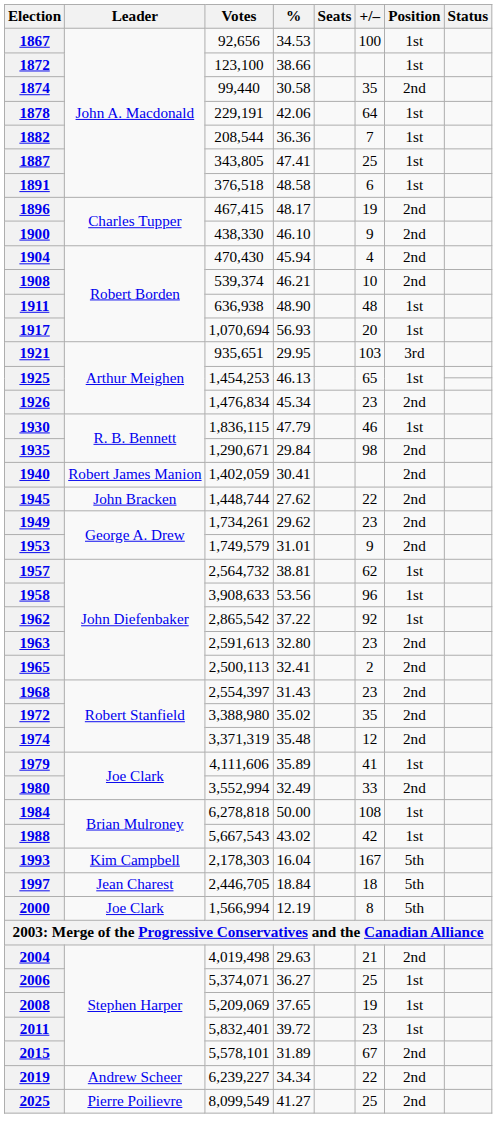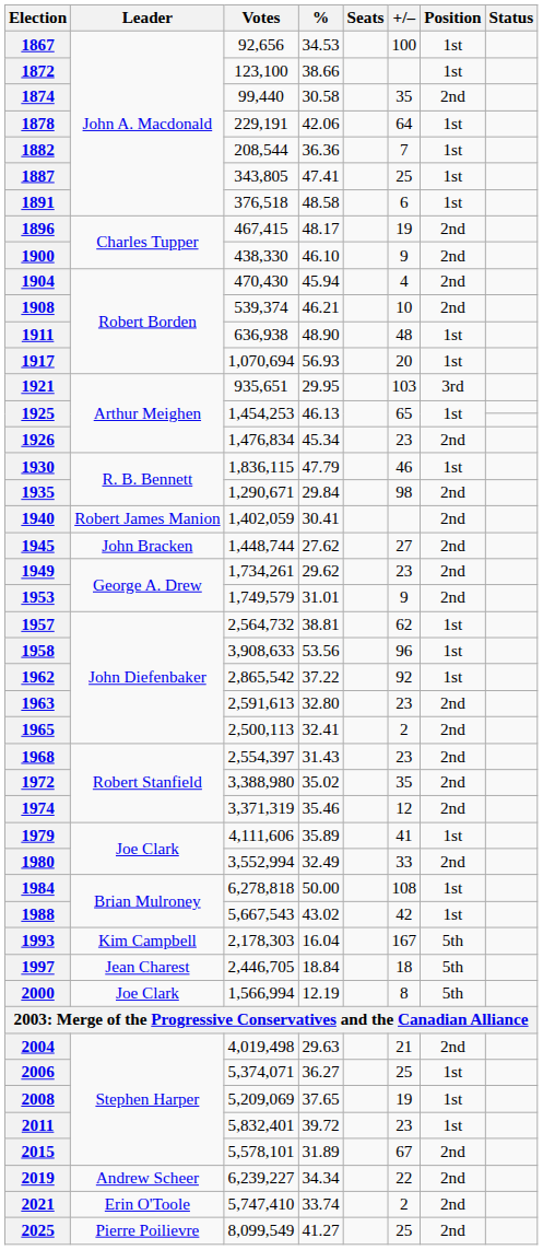 <table class=wikitable style="text-align: center;">
 <tr>
 <th>Election</th>
 <th>Leader</th>
 <th>Votes</th>
 <th>%</th>
 <th>Seats</th>
 <th>+/–</th>
 <th>Position</th>
 <th>Status</th>
 </tr>
 <tr>
 <th><a href='#'>1867</a></th>
 <td rowspan="7"><a href='#'>John A. Macdonald</a></td>
 <td>92,656</td>
 <td>34.53</td>
 <td></td>
 <td> 100</td>
 <td>1st</td>
 <td></td>
 </tr>
 <tr>
 <th><a href='#'>1872</a></th>
 <td>123,100</td>
 <td>38.66</td>
 <td></td>
 <td></td>
 <td> 1st</td>
 <td></td>
 </tr>
 <tr>
 <th><a href='#'>1874</a></th>
 <td>99,440</td>
 <td>30.58</td>
 <td></td>
 <td> 35</td>
 <td> 2nd</td>
 <td></td>
 </tr>
 <tr>
 <th><a href='#'>1878</a></th>
 <td>229,191</td>
 <td>42.06</td>
 <td></td>
 <td> 64</td>
 <td> 1st</td>
 <td></td>
 </tr>
 <tr>
 <th><a href='#'>1882</a></th>
 <td>208,544</td>
 <td>36.36</td>
 <td></td>
 <td> 7</td>
 <td> 1st</td>
 <td></td>
 </tr>
 <tr>
 <th><a href='#'>1887</a></th>
 <td>343,805</td>
 <td>47.41</td>
 <td></td>
 <td> 25</td>
 <td> 1st</td>
 <td></td>
 </tr>
 <tr>
 <th><a href='#'>1891</a></th>
 <td>376,518</td>
 <td>48.58</td>
 <td></td>
 <td> 6</td>
 <td> 1st</td>
 <td></td>
 </tr>
 <tr>
 <th><a href='#'>1896</a></th>
 <td rowspan="2"><a href='#'>Charles Tupper</a></td>
 <td>467,415</td>
 <td>48.17</td>
 <td></td>
 <td> 19</td>
 <td> 2nd</td>
 <td></td>
 </tr>
 <tr>
 <th><a href='#'>1900</a></th>
 <td>438,330</td>
 <td>46.10</td>
 <td></td>
 <td> 9</td>
 <td> 2nd</td>
 <td></td>
 </tr>
 <tr>
 <th><a href='#'>1904</a></th>
 <td rowspan="4"><a href='#'>Robert Borden</a></td>
 <td>470,430</td>
 <td>45.94</td>
 <td></td>
 <td> 4</td>
 <td> 2nd</td>
 <td></td>
 </tr>
 <tr>
 <th><a href='#'>1908</a></th>
 <td>539,374</td>
 <td>46.21</td>
 <td></td>
 <td> 10</td>
 <td> 2nd</td>
 <td></td>
 </tr>
 <tr>
 <th><a href='#'>1911</a></th>
 <td>636,938</td>
 <td>48.90</td>
 <td></td>
 <td> 48</td>
 <td> 1st</td>
 <td></td>
 </tr>
 <tr>
 <th><a href='#'>1917</a></th>
 <td>1,070,694</td>
 <td>56.93</td>
 <td></td>
 <td> 20</td>
 <td> 1st</td>
 <td></td>
 </tr>
 <tr>
 <th><a href='#'>1921</a></th>
 <td rowspan=4><a href='#'>Arthur Meighen</a></td>
 <td>935,651</td>
 <td>29.95</td>
 <td></td>
 <td> 103</td>
 <td> 3rd</td>
 <td></td>
 </tr>
 <tr>
 <th rowspan=2><a href='#'>1925</a></th>
 <td rowspan=2>1,454,253</td>
 <td rowspan=2>46.13</td>
 <td rowspan=2></td>
 <td rowspan=2> 65</td>
 <td rowspan=2> 1st</td>
 <td></td>
 </tr>
 <tr>
 <td></td>
 </tr>
 <tr>
 <th><a href='#'>1926</a></th>
 <td>1,476,834</td>
 <td>45.34</td>
 <td></td>
 <td> 23</td>
 <td> 2nd</td>
 <td></td>
 </tr>
 <tr>
 <th><a href='#'>1930</a></th>
 <td rowspan="2"><a href='#'>R. B. Bennett</a></td>
 <td>1,836,115</td>
 <td>47.79</td>
 <td></td>
 <td> 46</td>
 <td> 1st</td>
 <td></td>
 </tr>
 <tr>
 <th><a href='#'>1935</a></th>
 <td>1,290,671</td>
 <td>29.84</td>
 <td></td>
 <td> 98</td>
 <td> 2nd</td>
 <td></td>
 </tr>
 <tr>
 <th><a href='#'>1940</a></th>
 <td><a href='#'>Robert James Manion</a></td>
 <td>1,402,059</td>
 <td>30.41</td>
 <td></td>
 <td></td>
 <td> 2nd</td>
 <td></td>
 </tr>
 <tr>
 <th><a href='#'>1945</a></th>
 <td><a href='#'>John Bracken</a></td>
 <td>1,448,744</td>
 <td>27.62</td>
 <td></td>
-<td> 22</td>
+<td> 27</td>
 <td> 2nd</td>
 <td></td>
 </tr>
 <tr>
 <th><a href='#'>1949</a></th>
 <td rowspan=2><a href='#'>George A. Drew</a></td>
 <td>1,734,261</td>
 <td>29.62</td>
 <td></td>
 <td> 23</td>
 <td> 2nd</td>
 <td></td>
 </tr>
 <tr>
 <th><a href='#'>1953</a></th>
 <td>1,749,579</td>
 <td>31.01</td>
 <td></td>
 <td> 9</td>
 <td> 2nd</td>
 <td></td>
 </tr>
 <tr>
 <th><a href='#'>1957</a></th>
 <td rowspan=5><a href='#'>John Diefenbaker</a></td>
 <td>2,564,732</td>
 <td>38.81</td>
 <td></td>
 <td> 62</td>
 <td> 1st</td>
 <td></td>
 </tr>
 <tr>
 <th><a href='#'>1958</a></th>
 <td>3,908,633</td>
 <td>53.56</td>
 <td></td>
 <td> 96</td>
 <td> 1st</td>
 <td></td>
 </tr>
 <tr>
 <th><a href='#'>1962</a></th>
 <td>2,865,542</td>
 <td>37.22</td>
 <td></td>
 <td> 92</td>
 <td> 1st</td>
 <td></td>
 </tr>
 <tr>
 <th><a href='#'>1963</a></th>
 <td>2,591,613</td>
 <td>32.80</td>
 <td></td>
 <td> 23</td>
 <td> 2nd</td>
 <td></td>
 </tr>
 <tr>
 <th><a href='#'>1965</a></th>
 <td>2,500,113</td>
 <td>32.41</td>
 <td></td>
 <td> 2</td>
 <td> 2nd</td>
 <td></td>
 </tr>
 <tr>
 <th><a href='#'>1968</a></th>
 <td rowspan=3><a href='#'>Robert Stanfield</a></td>
 <td>2,554,397</td>
 <td>31.43</td>
 <td></td>
 <td> 23</td>
 <td> 2nd</td>
 <td></td>
 </tr>
 <tr>
 <th><a href='#'>1972</a></th>
 <td>3,388,980</td>
 <td>35.02</td>
 <td></td>
 <td> 35</td>
 <td> 2nd</td>
 <td></td>
 </tr>
 <tr>
 <th><a href='#'>1974</a></th>
 <td>3,371,319</td>
-<td>35.48</td>
+<td>35.46</td>
 <td></td>
 <td> 12</td>
 <td> 2nd</td>
 <td></td>
 </tr>
 <tr>
 <th><a href='#'>1979</a></th>
 <td rowspan=2><a href='#'>Joe Clark</a></td>
 <td>4,111,606</td>
 <td>35.89</td>
 <td></td>
 <td> 41</td>
 <td> 1st</td>
 <td></td>
 </tr>
 <tr>
 <th><a href='#'>1980</a></th>
 <td>3,552,994</td>
 <td>32.49</td>
 <td></td>
 <td> 33</td>
 <td> 2nd</td>
 <td></td>
 </tr>
 <tr>
 <th><a href='#'>1984</a></th>
 <td rowspan=2><a href='#'>Brian Mulroney</a></td>
 <td>6,278,818</td>
 <td>50.00</td>
 <td></td>
 <td> 108</td>
 <td> 1st</td>
 <td></td>
 </tr>
 <tr>
 <th><a href='#'>1988</a></th>
 <td>5,667,543</td>
 <td>43.02</td>
 <td></td>
 <td> 42</td>
 <td> 1st</td>
 <td></td>
 </tr>
 <tr>
 <th><a href='#'>1993</a></th>
 <td><a href='#'>Kim Campbell</a></td>
 <td>2,178,303</td>
 <td>16.04</td>
 <td></td>
 <td> 167</td>
 <td> 5th</td>
 <td></td>
 </tr>
 <tr>
 <th><a href='#'>1997</a></th>
 <td><a href='#'>Jean Charest</a></td>
 <td>2,446,705</td>
 <td>18.84</td>
 <td></td>
 <td> 18</td>
 <td> 5th</td>
 <td></td>
 </tr>
 <tr>
 <th><a href='#'>2000</a></th>
 <td><a href='#'>Joe Clark</a></td>
 <td>1,566,994</td>
 <td>12.19</td>
 <td></td>
 <td> 8</td>
 <td> 5th</td>
 <td></td>
 </tr>
 <tr>
 <th colspan=8>2003: Merge of the <a href='#'>Progressive Conservatives</a> and the <a href='#'>Canadian Alliance</a></th>
 </tr>
 <tr>
 <th><a href='#'>2004</a></th>
 <td rowspan=5><a href='#'>Stephen Harper</a></td>
 <td>4,019,498</td>
 <td>29.63</td>
 <td></td>
 <td> 21</td>
 <td> 2nd</td>
 <td></td>
 </tr>
 <tr>
 <th><a href='#'>2006</a></th>
 <td>5,374,071</td>
 <td>36.27</td>
 <td></td>
 <td> 25</td>
 <td> 1st</td>
 <td></td>
 </tr>
 <tr>
 <th><a href='#'>2008</a></th>
 <td>5,209,069</td>
 <td>37.65</td>
 <td></td>
 <td> 19</td>
 <td> 1st</td>
 <td></td>
 </tr>
 <tr>
 <th><a href='#'>2011</a></th>
 <td>5,832,401</td>
 <td>39.72</td>
 <td></td>
 <td> 23</td>
 <td> 1st</td>
 <td></td>
 </tr>
 <tr>
 <th><a href='#'>2015</a></th>
 <td>5,578,101</td>
 <td>31.89</td>
 <td></td>
 <td> 67</td>
 <td> 2nd</td>
 <td></td>
 </tr>
 <tr>
 <th><a href='#'>2019</a></th>
 <td><a href='#'>Andrew Scheer</a></td>
 <td>6,239,227</td>
 <td>34.34</td>
 <td></td>
 <td> 22</td>
 <td> 2nd</td>
 <td></td>
 </tr>
 <tr>
+<th><a href='#'>2021</a></th>
+<td><a href='#'>Erin O'Toole</a></td>
+<td>5,747,410</td>
+<td>33.74</td>
+<td></td>
+<td> 2</td>
+<td> 2nd</td>
+<td></td>
+</tr>
+<tr>
 <th><a href='#'>2025</a></th>
 <td><a href='#'>Pierre Poilievre</a></td>
 <td>8,099,549</td>
 <td>41.27</td>
 <td></td>
 <td> 25</td>
 <td> 2nd</td>
 <td></td>
 </tr>
 </table>
